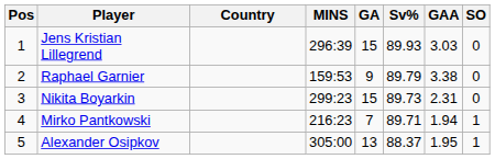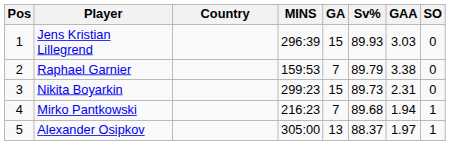 <table class="wikitable sortable" style="text-align: center;">
 <tr>
 <th width=30>Pos</th>
 <th width=165>Player</th>
 <th width=125>Country</th>
 <th width=20>MINS</th>
 <th width=20>GA</th>
 <th width=20>Sv%</th>
 <th width=20>GAA</th>
 <th width=20>SO</th>
 </tr>
 <tr>
 <td>1</td>
 <td align=left><a href='#'>Jens Kristian Lillegrend</a></td>
 <td align=left></td>
 <td>296:39</td>
 <td>15</td>
 <td>89.93</td>
 <td>3.03</td>
 <td>0</td>
 </tr>
 <tr>
 <td>2</td>
 <td align=left><a href='#'>Raphael Garnier</a></td>
 <td align=left></td>
 <td>159:53</td>
-<td>9</td>
+<td>7</td>
 <td>89.79</td>
 <td>3.38</td>
 <td>0</td>
 </tr>
 <tr>
 <td>3</td>
 <td align=left><a href='#'>Nikita Boyarkin</a></td>
 <td align=left></td>
 <td>299:23</td>
 <td>15</td>
 <td>89.73</td>
 <td>2.31</td>
 <td>0</td>
 </tr>
 <tr>
 <td>4</td>
 <td align=left><a href='#'>Mirko Pantkowski</a></td>
 <td align=left></td>
 <td>216:23</td>
 <td>7</td>
-<td>89.71</td>
+<td>89.68</td>
 <td>1.94</td>
 <td>1</td>
 </tr>
 <tr>
 <td>5</td>
 <td align=left><a href='#'>Alexander Osipkov</a></td>
 <td align=left></td>
 <td>305:00</td>
 <td>13</td>
 <td>88.37</td>
-<td>1.95</td>
+<td>1.97</td>
 <td>1</td>
 </tr>
 </table>
